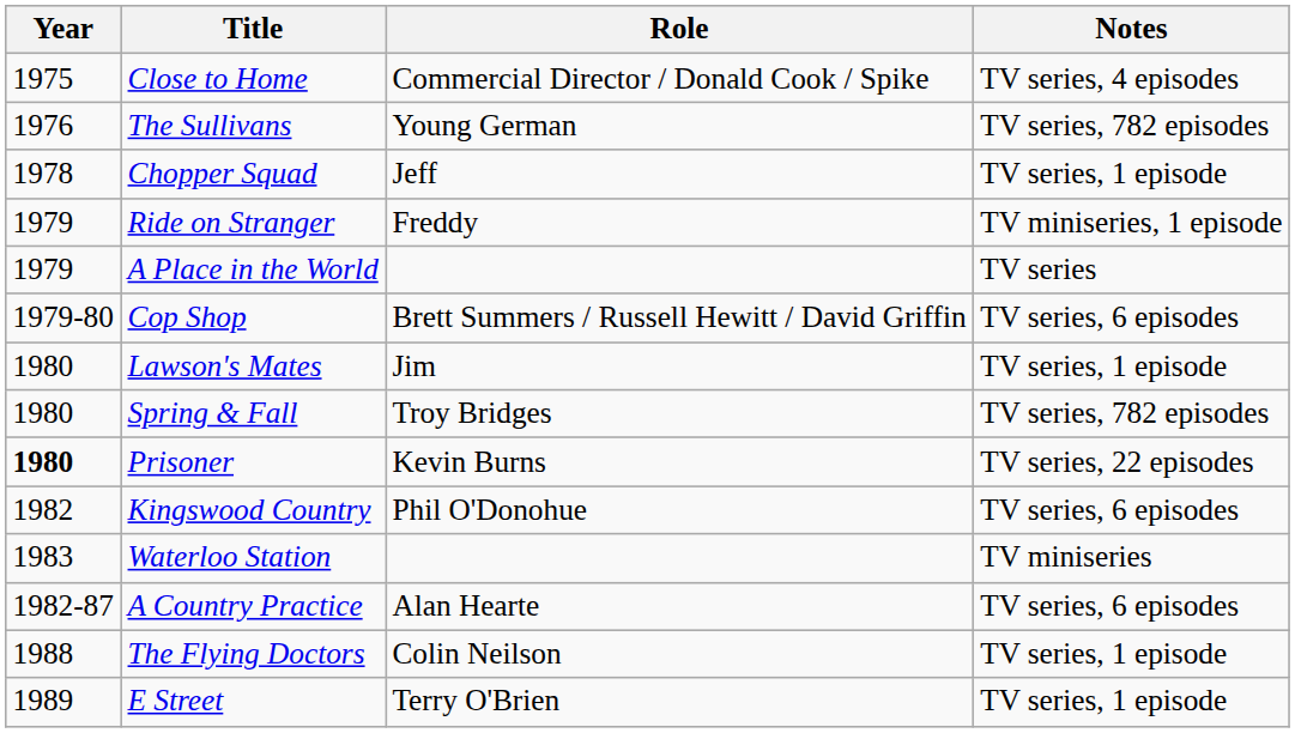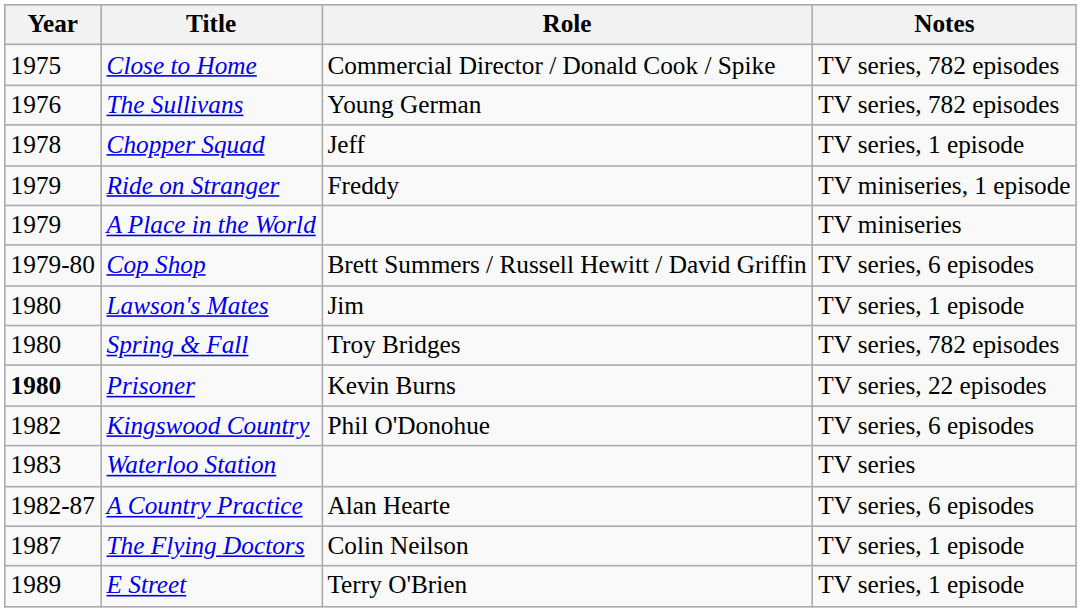 <table class="wikitable">
 <tr>
 <th>Year</th>
 <th>Title</th>
 <th>Role</th>
 <th>Notes</th>
 </tr>
 <tr>
 <td>1975</td>
 <td><em><a href='#'>Close to Home</a></em></td>
 <td>Commercial Director / Donald Cook / Spike</td>
-<td>TV series, 4 episodes</td>
+<td>TV series, 782 episodes</td>
 </tr>
 <tr>
 <td>1976</td>
 <td><em><a href='#'>The Sullivans</a></em></td>
 <td>Young German</td>
 <td>TV series, 782 episodes</td>
 </tr>
 <tr>
 <td>1978</td>
 <td><em><a href='#'>Chopper Squad</a></em></td>
 <td>Jeff</td>
 <td>TV series, 1 episode</td>
 </tr>
 <tr>
 <td>1979</td>
 <td><em><a href='#'>Ride on Stranger</a></em></td>
 <td>Freddy</td>
 <td>TV miniseries, 1 episode</td>
 </tr>
 <tr>
 <td>1979</td>
 <td><em><a href='#'>A Place in the World</a></em></td>
 <td></td>
-<td>TV series</td>
+<td>TV miniseries</td>
 </tr>
 <tr>
 <td>1979-80</td>
 <td><em><a href='#'>Cop Shop</a></em></td>
 <td>Brett Summers / Russell Hewitt / David Griffin</td>
 <td>TV series, 6 episodes</td>
 </tr>
 <tr>
 <td>1980</td>
 <td><em><a href='#'>Lawson's Mates</a></em></td>
 <td>Jim</td>
 <td>TV series, 1 episode</td>
 </tr>
 <tr>
 <td>1980</td>
 <td><em><a href='#'>Spring & Fall</a></em></td>
 <td>Troy Bridges</td>
 <td>TV series, 782 episodes</td>
 </tr>
 <tr>
 <td><strong>1980</strong></td>
 <td><em><a href='#'>Prisoner</a></em></td>
 <td>Kevin Burns</td>
 <td>TV series, 22 episodes</td>
 </tr>
 <tr>
 <td>1982</td>
 <td><em><a href='#'>Kingswood Country</a></em></td>
 <td>Phil O'Donohue</td>
 <td>TV series, 6 episodes</td>
 </tr>
 <tr>
 <td>1983</td>
 <td><em><a href='#'>Waterloo Station</a></em></td>
 <td></td>
-<td>TV miniseries</td>
+<td>TV series</td>
 </tr>
 <tr>
 <td>1982-87</td>
 <td><em><a href='#'>A Country Practice</a></em></td>
 <td>Alan Hearte</td>
 <td>TV series, 6 episodes</td>
 </tr>
 <tr>
-<td>1988</td>
+<td>1987</td>
 <td><em><a href='#'>The Flying Doctors</a></em></td>
 <td>Colin Neilson</td>
 <td>TV series, 1 episode</td>
 </tr>
 <tr>
 <td>1989</td>
 <td><em><a href='#'>E Street</a></em></td>
 <td>Terry O'Brien</td>
 <td>TV series, 1 episode</td>
 </tr>
 </table>
